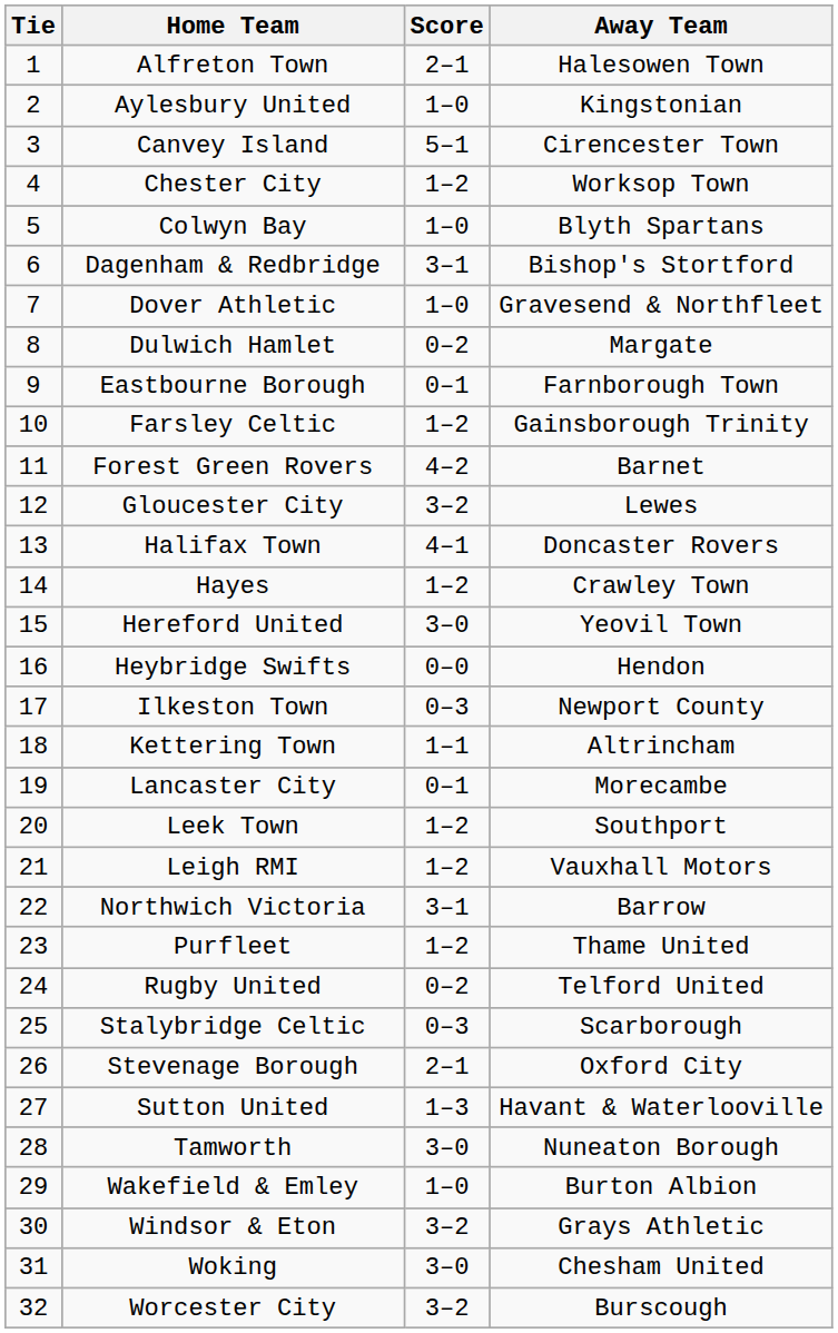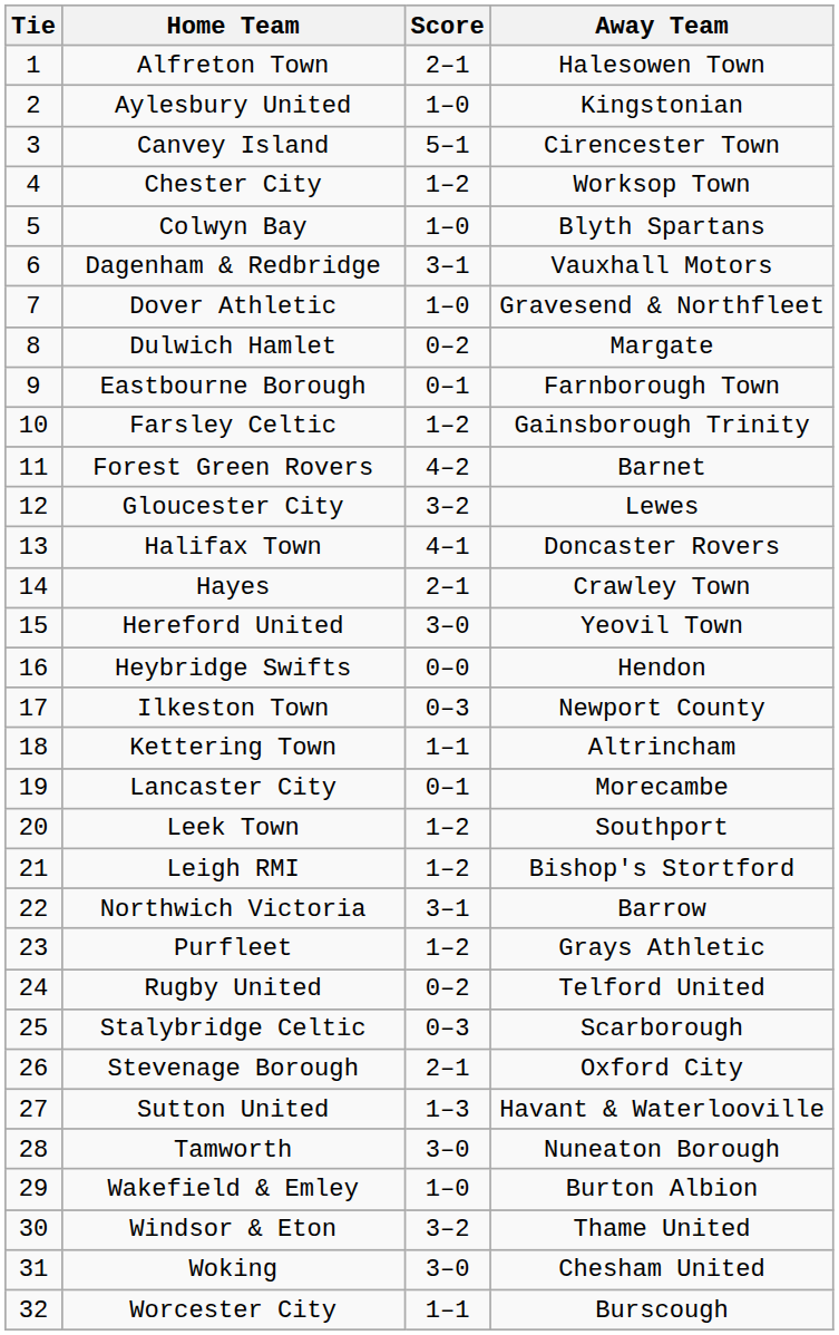 <table class="wikitable" style="text-align:center;">
 <tr>
 <th width=20>Tie</th>
 <th width=175>Home Team</th>
 <th width=20>Score</th>
 <th width=175>Away Team</th>
 </tr>
 <tr>
 <td>1</td>
 <td>Alfreton Town</td>
 <td>2–1</td>
 <td>Halesowen Town</td>
 </tr>
 <tr>
 <td>2</td>
 <td>Aylesbury United</td>
 <td>1–0</td>
 <td>Kingstonian</td>
 </tr>
 <tr>
 <td>3</td>
 <td>Canvey Island</td>
 <td>5–1</td>
 <td>Cirencester Town</td>
 </tr>
 <tr>
 <td>4</td>
 <td>Chester City</td>
 <td>1–2</td>
 <td>Worksop Town</td>
 </tr>
 <tr>
 <td>5</td>
 <td>Colwyn Bay</td>
 <td>1–0</td>
 <td>Blyth Spartans</td>
 </tr>
 <tr>
 <td>6</td>
 <td>Dagenham & Redbridge</td>
 <td>3–1</td>
-<td>Bishop's Stortford</td>
+<td>Vauxhall Motors</td>
 </tr>
 <tr>
 <td>7</td>
 <td>Dover Athletic</td>
 <td>1–0</td>
 <td>Gravesend & Northfleet</td>
 </tr>
 <tr>
 <td>8</td>
 <td>Dulwich Hamlet</td>
 <td>0–2</td>
 <td>Margate</td>
 </tr>
 <tr>
 <td>9</td>
 <td>Eastbourne Borough</td>
 <td>0–1</td>
 <td>Farnborough Town</td>
 </tr>
 <tr>
 <td>10</td>
 <td>Farsley Celtic</td>
 <td>1–2</td>
 <td>Gainsborough Trinity</td>
 </tr>
 <tr>
 <td>11</td>
 <td>Forest Green Rovers</td>
 <td>4–2</td>
 <td>Barnet</td>
 </tr>
 <tr>
 <td>12</td>
 <td>Gloucester City</td>
 <td>3–2</td>
 <td>Lewes</td>
 </tr>
 <tr>
 <td>13</td>
 <td>Halifax Town</td>
 <td>4–1</td>
 <td>Doncaster Rovers</td>
 </tr>
 <tr>
 <td>14</td>
 <td>Hayes</td>
-<td>1–2</td>
+<td>2–1</td>
 <td>Crawley Town</td>
 </tr>
 <tr>
 <td>15</td>
 <td>Hereford United</td>
 <td>3–0</td>
 <td>Yeovil Town</td>
 </tr>
 <tr>
 <td>16</td>
 <td>Heybridge Swifts</td>
 <td>0–0</td>
 <td>Hendon</td>
 </tr>
 <tr>
 <td>17</td>
 <td>Ilkeston Town</td>
 <td>0–3</td>
 <td>Newport County</td>
 </tr>
 <tr>
 <td>18</td>
 <td>Kettering Town</td>
 <td>1–1</td>
 <td>Altrincham</td>
 </tr>
 <tr>
 <td>19</td>
 <td>Lancaster City</td>
 <td>0–1</td>
 <td>Morecambe</td>
 </tr>
 <tr>
 <td>20</td>
 <td>Leek Town</td>
 <td>1–2</td>
 <td>Southport</td>
 </tr>
 <tr>
 <td>21</td>
 <td>Leigh RMI</td>
 <td>1–2</td>
-<td>Vauxhall Motors</td>
+<td>Bishop's Stortford</td>
 </tr>
 <tr>
 <td>22</td>
 <td>Northwich Victoria</td>
 <td>3–1</td>
 <td>Barrow</td>
 </tr>
 <tr>
 <td>23</td>
 <td>Purfleet</td>
 <td>1–2</td>
-<td>Thame United</td>
+<td>Grays Athletic</td>
 </tr>
 <tr>
 <td>24</td>
 <td>Rugby United</td>
 <td>0–2</td>
 <td>Telford United</td>
 </tr>
 <tr>
 <td>25</td>
 <td>Stalybridge Celtic</td>
 <td>0–3</td>
 <td>Scarborough</td>
 </tr>
 <tr>
 <td>26</td>
 <td>Stevenage Borough</td>
 <td>2–1</td>
 <td>Oxford City</td>
 </tr>
 <tr>
 <td>27</td>
 <td>Sutton United</td>
 <td>1–3</td>
 <td>Havant & Waterlooville</td>
 </tr>
 <tr>
 <td>28</td>
 <td>Tamworth</td>
 <td>3–0</td>
 <td>Nuneaton Borough</td>
 </tr>
 <tr>
 <td>29</td>
 <td>Wakefield & Emley</td>
 <td>1–0</td>
 <td>Burton Albion</td>
 </tr>
 <tr>
 <td>30</td>
 <td>Windsor & Eton</td>
 <td>3–2</td>
-<td>Grays Athletic</td>
+<td>Thame United</td>
 </tr>
 <tr>
 <td>31</td>
 <td>Woking</td>
 <td>3–0</td>
 <td>Chesham United</td>
 </tr>
 <tr>
 <td>32</td>
 <td>Worcester City</td>
-<td>3–2</td>
+<td>1–1</td>
 <td>Burscough</td>
 </tr>
 </table>
